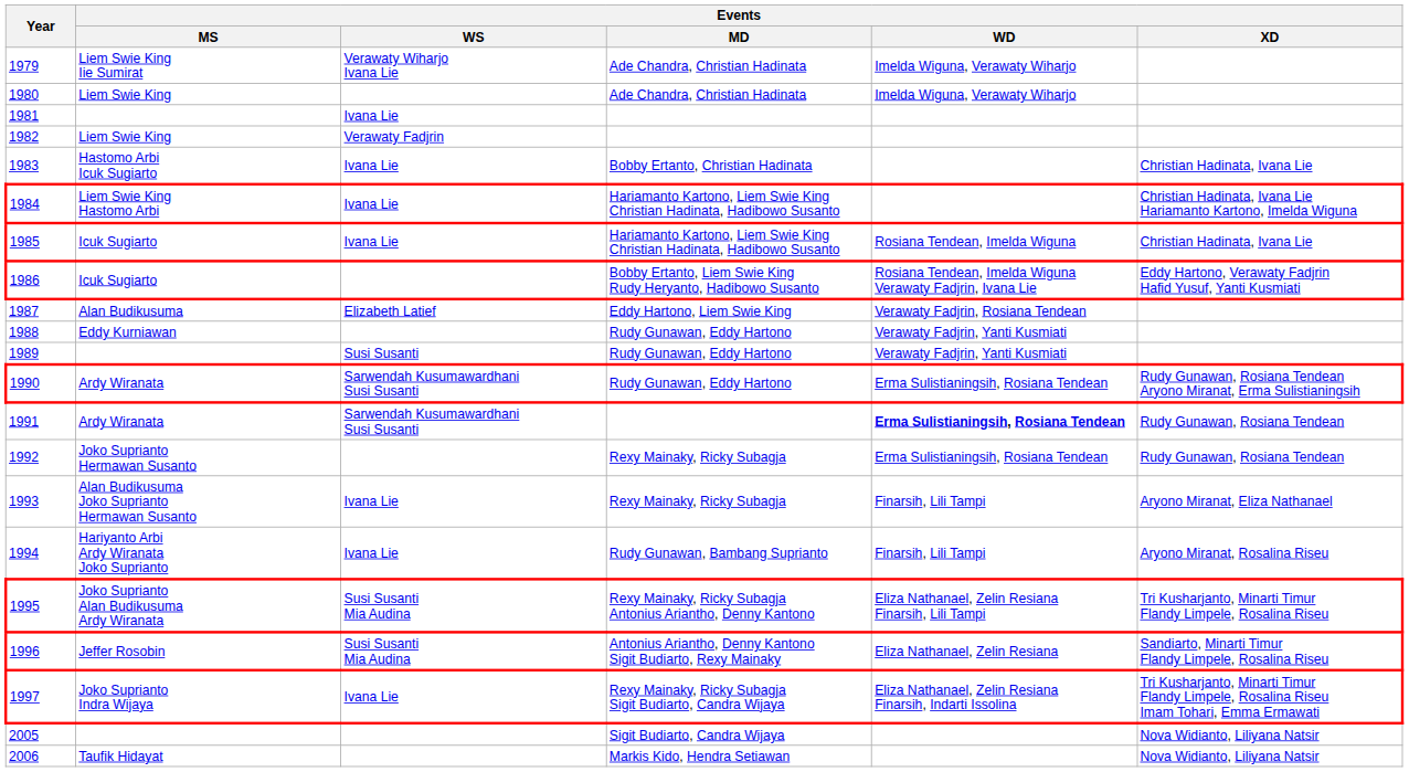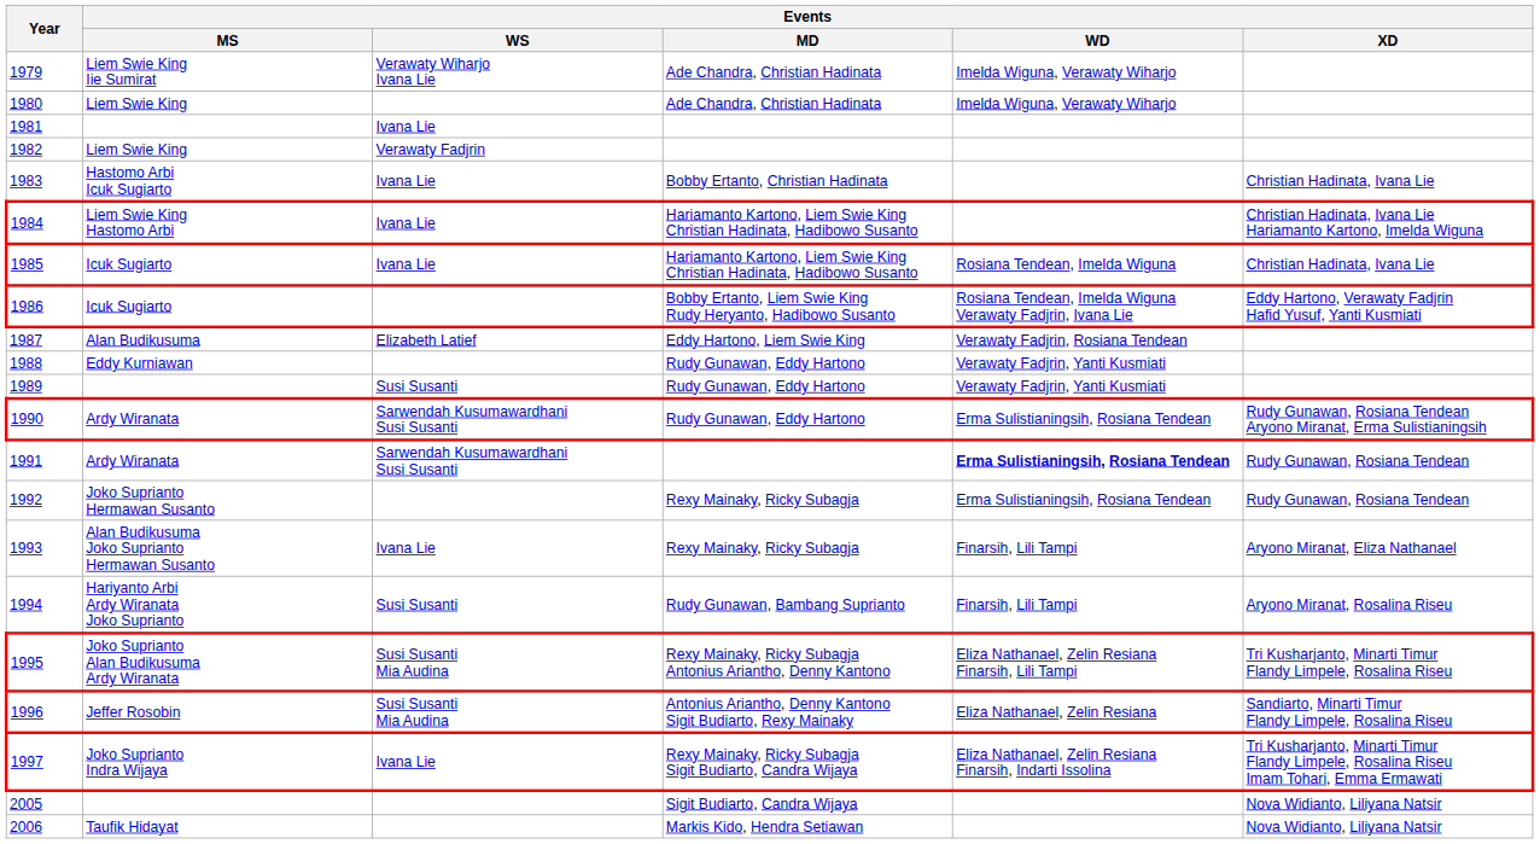 <table class="vertical-align-top wikitable" style="text-align:left; font-size:95%; background:white" width="100%">
 <tr>
 <th rowspan="2" width="5%">Year</th>
 <th colspan=5>Events</th>
 </tr>
 <tr>
 <th width="19%">MS</th>
 <th width="19%">WS</th>
 <th width="19%">MD</th>
 <th width="19%">WD</th>
 <th width="19%">XD</th>
 </tr>
 <tr>
 <td><a href='#'>1979</a></td>
 <td> <a href='#'>Liem Swie King</a><br> <a href='#'>Iie Sumirat</a></td>
 <td> <a href='#'>Verawaty Wiharjo</a><br> <a href='#'>Ivana Lie</a></td>
 <td> <a href='#'>Ade Chandra</a>, <a href='#'>Christian Hadinata</a></td>
 <td> <a href='#'>Imelda Wiguna</a>, <a href='#'>Verawaty Wiharjo</a></td>
 <td></td>
 </tr>
 <tr>
 <td><a href='#'>1980</a></td>
 <td> <a href='#'>Liem Swie King</a></td>
 <td></td>
 <td> <a href='#'>Ade Chandra</a>, <a href='#'>Christian Hadinata</a></td>
 <td> <a href='#'>Imelda Wiguna</a>, <a href='#'>Verawaty Wiharjo</a></td>
 <td></td>
 </tr>
 <tr>
 <td><a href='#'>1981</a></td>
 <td></td>
 <td> <a href='#'>Ivana Lie</a></td>
 <td></td>
 <td></td>
 <td></td>
 </tr>
 <tr>
 <td><a href='#'>1982</a></td>
 <td> <a href='#'>Liem Swie King</a></td>
 <td> <a href='#'>Verawaty Fadjrin</a></td>
 <td></td>
 <td></td>
 <td></td>
 </tr>
 <tr>
 <td><a href='#'>1983</a></td>
 <td> <a href='#'>Hastomo Arbi</a><br> <a href='#'>Icuk Sugiarto</a></td>
 <td> <a href='#'>Ivana Lie</a></td>
 <td> <a href='#'>Bobby Ertanto</a>, <a href='#'>Christian Hadinata</a></td>
 <td></td>
 <td> <a href='#'>Christian Hadinata</a>, <a href='#'>Ivana Lie</a></td>
 </tr>
 <tr style="border: 3px solid red">
 <td><a href='#'>1984</a></td>
 <td> <a href='#'>Liem Swie King</a><br> <a href='#'>Hastomo Arbi</a></td>
 <td> <a href='#'>Ivana Lie</a></td>
 <td> <a href='#'>Hariamanto Kartono</a>, <a href='#'>Liem Swie King</a><br> <a href='#'>Christian Hadinata</a>, <a href='#'>Hadibowo Susanto</a></td>
 <td></td>
 <td> <a href='#'>Christian Hadinata</a>, <a href='#'>Ivana Lie</a><br> <a href='#'>Hariamanto Kartono</a>, <a href='#'>Imelda Wiguna</a></td>
 </tr>
 <tr style="border: 3px solid red">
 <td><a href='#'>1985</a></td>
 <td> <a href='#'>Icuk Sugiarto</a></td>
 <td> <a href='#'>Ivana Lie</a></td>
 <td> <a href='#'>Hariamanto Kartono</a>, <a href='#'>Liem Swie King</a><br> <a href='#'>Christian Hadinata</a>, <a href='#'>Hadibowo Susanto</a></td>
 <td> <a href='#'>Rosiana Tendean</a>, <a href='#'>Imelda Wiguna</a></td>
 <td> <a href='#'>Christian Hadinata</a>, <a href='#'>Ivana Lie</a></td>
 </tr>
 <tr style="border: 3px solid red">
 <td><a href='#'>1986</a></td>
 <td> <a href='#'>Icuk Sugiarto</a></td>
 <td></td>
 <td> <a href='#'>Bobby Ertanto</a>, <a href='#'>Liem Swie King</a><br> <a href='#'>Rudy Heryanto</a>, <a href='#'>Hadibowo Susanto</a></td>
 <td> <a href='#'>Rosiana Tendean</a>, <a href='#'>Imelda Wiguna</a><br> <a href='#'>Verawaty Fadjrin</a>, <a href='#'>Ivana Lie</a></td>
 <td> <a href='#'>Eddy Hartono</a>, <a href='#'>Verawaty Fadjrin</a><br> <a href='#'>Hafid Yusuf</a>, <a href='#'>Yanti Kusmiati</a></td>
 </tr>
 <tr>
 <td><a href='#'>1987</a></td>
 <td> <a href='#'>Alan Budikusuma</a></td>
 <td> <a href='#'>Elizabeth Latief</a></td>
 <td> <a href='#'>Eddy Hartono</a>, <a href='#'>Liem Swie King</a></td>
 <td> <a href='#'>Verawaty Fadjrin</a>, <a href='#'>Rosiana Tendean</a></td>
 <td></td>
 </tr>
 <tr>
 <td><a href='#'>1988</a></td>
 <td> <a href='#'>Eddy Kurniawan</a></td>
 <td></td>
 <td> <a href='#'>Rudy Gunawan</a>, <a href='#'>Eddy Hartono</a></td>
 <td> <a href='#'>Verawaty Fadjrin</a>, <a href='#'>Yanti Kusmiati</a></td>
 <td></td>
 </tr>
 <tr>
 <td><a href='#'>1989</a></td>
 <td></td>
 <td> <a href='#'>Susi Susanti</a></td>
 <td> <a href='#'>Rudy Gunawan</a>, <a href='#'>Eddy Hartono</a></td>
 <td> <a href='#'>Verawaty Fadjrin</a>, <a href='#'>Yanti Kusmiati</a></td>
 <td></td>
 </tr>
 <tr style="border: 3px solid red">
 <td><a href='#'>1990</a></td>
 <td> <a href='#'>Ardy Wiranata</a></td>
 <td> <a href='#'>Sarwendah Kusumawardhani</a><br> <a href='#'>Susi Susanti</a></td>
 <td> <a href='#'>Rudy Gunawan</a>, <a href='#'>Eddy Hartono</a></td>
 <td> <a href='#'>Erma Sulistianingsih</a>, <a href='#'>Rosiana Tendean</a></td>
 <td> <a href='#'>Rudy Gunawan</a>, <a href='#'>Rosiana Tendean</a><br> <a href='#'>Aryono Miranat</a>, <a href='#'>Erma Sulistianingsih</a></td>
 </tr>
 <tr>
 <td><a href='#'>1991</a></td>
 <td> <a href='#'>Ardy Wiranata</a></td>
 <td> <a href='#'>Sarwendah Kusumawardhani</a><br> <a href='#'>Susi Susanti</a></td>
 <td></td>
 <td><strong> <a href='#'>Erma Sulistianingsih</a>, <a href='#'>Rosiana Tendean</a></strong></td>
 <td> <a href='#'>Rudy Gunawan</a>, <a href='#'>Rosiana Tendean</a></td>
 </tr>
 <tr>
 <td><a href='#'>1992</a></td>
 <td> <a href='#'>Joko Suprianto</a><br> <a href='#'>Hermawan Susanto</a></td>
 <td></td>
 <td> <a href='#'>Rexy Mainaky</a>, <a href='#'>Ricky Subagja</a></td>
 <td> <a href='#'>Erma Sulistianingsih</a>, <a href='#'>Rosiana Tendean</a></td>
 <td> <a href='#'>Rudy Gunawan</a>, <a href='#'>Rosiana Tendean</a></td>
 </tr>
 <tr>
 <td><a href='#'>1993</a></td>
 <td> <a href='#'>Alan Budikusuma</a><br> <a href='#'>Joko Suprianto</a><br> <a href='#'>Hermawan Susanto</a></td>
 <td> <a href='#'>Ivana Lie</a></td>
 <td> <a href='#'>Rexy Mainaky</a>, <a href='#'>Ricky Subagja</a></td>
 <td> <a href='#'>Finarsih</a>, <a href='#'>Lili Tampi</a></td>
 <td> <a href='#'>Aryono Miranat</a>, <a href='#'>Eliza Nathanael</a></td>
 </tr>
 <tr>
 <td><a href='#'>1994</a></td>
 <td> <a href='#'>Hariyanto Arbi</a><br> <a href='#'>Ardy Wiranata</a><br> <a href='#'>Joko Suprianto</a></td>
-<td> <a href='#'>Ivana Lie</a></td>
+<td> <a href='#'>Susi Susanti</a></td>
 <td> <a href='#'>Rudy Gunawan</a>, <a href='#'>Bambang Suprianto</a></td>
 <td> <a href='#'>Finarsih</a>, <a href='#'>Lili Tampi</a></td>
 <td> <a href='#'>Aryono Miranat</a>, <a href='#'>Rosalina Riseu</a></td>
 </tr>
 <tr style="border: 3px solid red">
 <td><a href='#'>1995</a></td>
 <td> <a href='#'>Joko Suprianto</a><br> <a href='#'>Alan Budikusuma</a><br> <a href='#'>Ardy Wiranata</a></td>
 <td> <a href='#'>Susi Susanti</a><br> <a href='#'>Mia Audina</a></td>
 <td> <a href='#'>Rexy Mainaky</a>, <a href='#'>Ricky Subagja</a><br> <a href='#'>Antonius Ariantho</a>, <a href='#'>Denny Kantono</a></td>
 <td> <a href='#'>Eliza Nathanael</a>, <a href='#'>Zelin Resiana</a><br> <a href='#'>Finarsih</a>, <a href='#'>Lili Tampi</a></td>
 <td> <a href='#'>Tri Kusharjanto</a>, <a href='#'>Minarti Timur</a><br> <a href='#'>Flandy Limpele</a>, <a href='#'>Rosalina Riseu</a></td>
 </tr>
 <tr style="border: 3px solid red">
 <td><a href='#'>1996</a></td>
 <td> <a href='#'>Jeffer Rosobin</a></td>
 <td> <a href='#'>Susi Susanti</a><br> <a href='#'>Mia Audina</a></td>
 <td> <a href='#'>Antonius Ariantho</a>, <a href='#'>Denny Kantono</a><br> <a href='#'>Sigit Budiarto</a>, <a href='#'>Rexy Mainaky</a></td>
 <td> <a href='#'>Eliza Nathanael</a>, <a href='#'>Zelin Resiana</a></td>
 <td> <a href='#'>Sandiarto</a>, <a href='#'>Minarti Timur</a><br> <a href='#'>Flandy Limpele</a>, <a href='#'>Rosalina Riseu</a></td>
 </tr>
 <tr style="border: 3px solid red">
 <td><a href='#'>1997</a></td>
 <td> <a href='#'>Joko Suprianto</a><br> <a href='#'>Indra Wijaya</a></td>
 <td> <a href='#'>Ivana Lie</a></td>
 <td> <a href='#'>Rexy Mainaky</a>, <a href='#'>Ricky Subagja</a><br> <a href='#'>Sigit Budiarto</a>, <a href='#'>Candra Wijaya</a></td>
 <td> <a href='#'>Eliza Nathanael</a>, <a href='#'>Zelin Resiana</a><br> <a href='#'>Finarsih</a>, <a href='#'>Indarti Issolina</a></td>
 <td> <a href='#'>Tri Kusharjanto</a>, <a href='#'>Minarti Timur</a><br> <a href='#'>Flandy Limpele</a>, <a href='#'>Rosalina Riseu</a><br> <a href='#'>Imam Tohari</a>, <a href='#'>Emma Ermawati</a></td>
 </tr>
 <tr>
 <td><a href='#'>2005</a></td>
 <td></td>
 <td></td>
 <td> <a href='#'>Sigit Budiarto</a>, <a href='#'>Candra Wijaya</a></td>
 <td></td>
 <td> <a href='#'>Nova Widianto</a>, <a href='#'>Liliyana Natsir</a></td>
 </tr>
 <tr>
 <td><a href='#'>2006</a></td>
 <td> <a href='#'>Taufik Hidayat</a></td>
 <td></td>
 <td> <a href='#'>Markis Kido</a>, <a href='#'>Hendra Setiawan</a></td>
 <td></td>
 <td> <a href='#'>Nova Widianto</a>, <a href='#'>Liliyana Natsir</a></td>
 </tr>
 </table>
